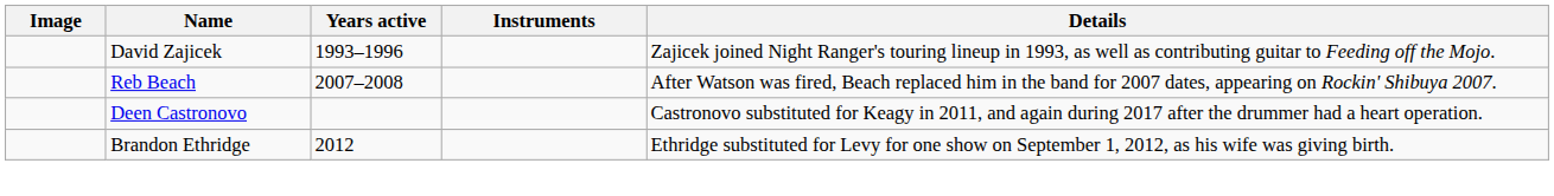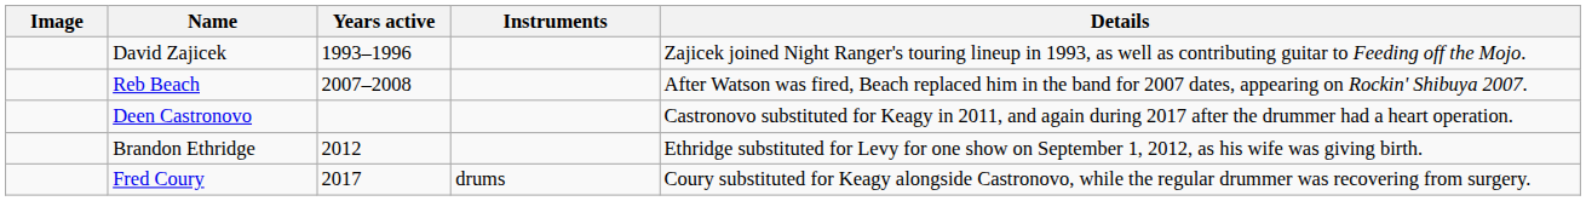 <table class="wikitable" border="1" width=100%>
 <tr>
 <th width="75">Image</th>
 <th width="160">Name</th>
 <th width="100">Years active</th>
 <th width="160">Instruments</th>
 <th>Details</th>
 </tr>
 <tr>
 <td></td>
 <td>David Zajicek</td>
 <td>1993–1996<br></td>
 <td></td>
 <td>Zajicek joined Night Ranger's touring lineup in 1993, as well as contributing guitar to <em>Feeding off the Mojo</em>.</td>
 </tr>
 <tr>
 <td></td>
 <td><a href='#'>Reb Beach</a></td>
 <td>2007–2008</td>
 <td></td>
 <td>After Watson was fired, Beach replaced him in the band for 2007 dates, appearing on <em>Rockin' Shibuya 2007</em>.</td>
 </tr>
 <tr>
 <td></td>
 <td><a href='#'>Deen Castronovo</a></td>
 <td></td>
 <td></td>
 <td>Castronovo substituted for Keagy in 2011, and again during 2017 after the drummer had a heart operation.</td>
 </tr>
 <tr>
 <td></td>
 <td>Brandon Ethridge</td>
 <td>2012</td>
 <td></td>
 <td>Ethridge substituted for Levy for one show on September 1, 2012, as his wife was giving birth.</td>
 </tr>
+<tr>
+<td></td>
+<td><a href='#'>Fred Coury</a></td>
+<td>2017</td>
+<td>drums</td>
+<td>Coury substituted for Keagy alongside Castronovo, while the regular drummer was recovering from surgery.</td>
+</tr>
 </table>
